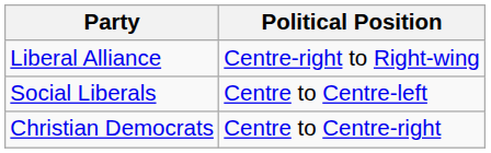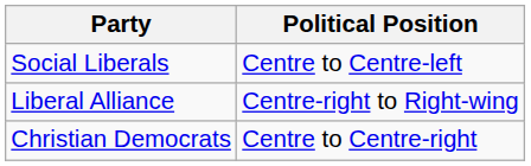 <table class="wikitable mw-collapsible mw-collapsed">
 <tr>
 <th>Party</th>
 <th>Political Position</th>
 </tr>
 <tr>
+<td><a href='#'>Social Liberals</a></td>
+<td><a href='#'>Centre</a> to <a href='#'>Centre-left</a></td>
+</tr>
+<tr>
 <td><a href='#'>Liberal Alliance</a></td>
 <td><a href='#'>Centre-right</a> to <a href='#'>Right-wing</a></td>
-</tr>
-<tr>
-<td><a href='#'>Social Liberals</a></td>
-<td><a href='#'>Centre</a> to <a href='#'>Centre-left</a></td>
 </tr>
 <tr>
 <td><a href='#'>Christian Democrats</a></td>
 <td><a href='#'>Centre</a> to <a href='#'>Centre-right</a></td>
 </tr>
 </table>
